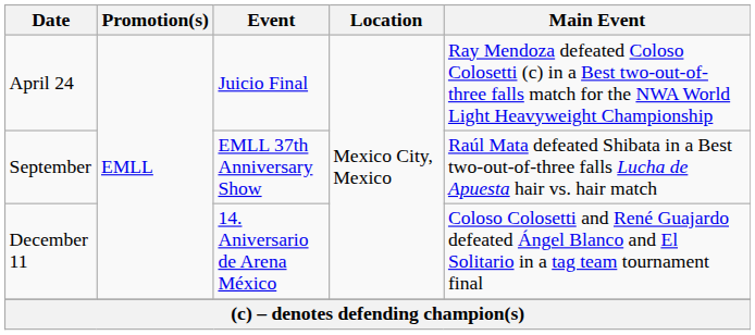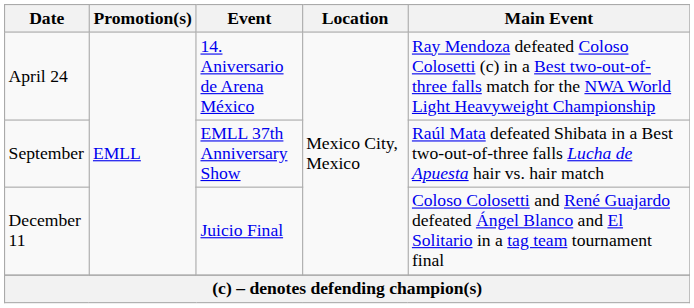 <table class="wikitable" style="width:100%;">
 <tr>
 <th width="5%">Date</th>
 <th width="5%">Promotion(s)</th>
 <th style="width:15%;">Event</th>
 <th style="width:15%;">Location</th>
 <th style="width:40%;">Main Event</th>
 </tr>
 <tr>
 <td>April 24</td>
 <td rowspan="3"><a href='#'>EMLL</a></td>
-<td><a href='#'>Juicio Final</a></td>
+<td><a href='#'>14. Aniversario de Arena México</a></td>
 <td rowspan="3">Mexico City, Mexico</td>
 <td><a href='#'>Ray Mendoza</a> defeated <a href='#'>Coloso Colosetti</a> (c) in a <a href='#'>Best two-out-of-three falls</a> match for the <a href='#'>NWA World Light Heavyweight Championship</a></td>
 </tr>
 <tr>
 <td>September</td>
 <td><a href='#'>EMLL 37th Anniversary Show</a></td>
 <td><a href='#'>Raúl Mata</a> defeated Shibata in a Best two-out-of-three falls <em><a href='#'>Lucha de Apuesta</a></em> hair vs. hair match</td>
 </tr>
 <tr>
 <td>December 11</td>
-<td><a href='#'>14. Aniversario de Arena México</a></td>
+<td><a href='#'>Juicio Final</a></td>
 <td><a href='#'>Coloso Colosetti</a> and <a href='#'>René Guajardo</a> defeated <a href='#'>Ángel Blanco</a> and <a href='#'>El Solitario</a> in a <a href='#'>tag team</a> tournament final</td>
 </tr>
 <tr style="width:20%;" |Notes>
 </tr>
 <tr>
 <th colspan="5">(c) – denotes defending champion(s)</th>
 </tr>
 </table>
